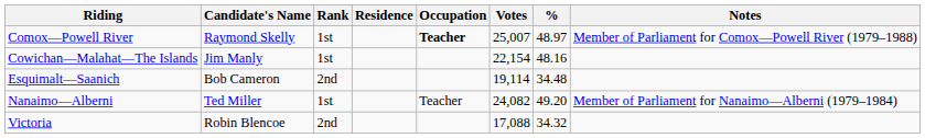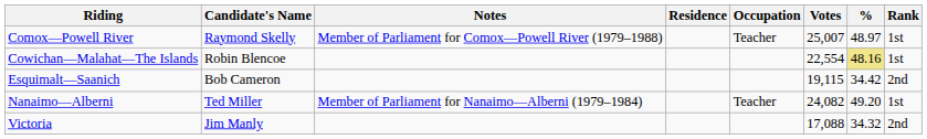 <table class="wikitable sortable">
 <tr>
 <th>Riding<br></th>
 <th>Candidate's Name</th>
-<th>Rank</th>
+<th>Notes</th>
 <th>Residence</th>
 <th>Occupation</th>
 <th>Votes</th>
 <th>%</th>
-<th>Notes</th>
+<th>Rank</th>
 </tr>
 <tr>
 <td><a href='#'>Comox—Powell River</a></td>
 <td><a href='#'>Raymond Skelly</a></td>
-<td>1st</td>
+<td><a href='#'>Member of Parliament</a> for <a href='#'>Comox—Powell River</a> (1979–1988)</td>
 <td></td>
-<td><strong>Teacher</strong></td>
+<td>Teacher</td>
 <td>25,007</td>
 <td>48.97</td>
-<td><a href='#'>Member of Parliament</a> for <a href='#'>Comox—Powell River</a> (1979–1988)</td>
+<td>1st</td>
 </tr>
 <tr>
 <td><a href='#'>Cowichan—Malahat—The Islands</a></td>
-<td><a href='#'>Jim Manly</a></td>
-<td>1st</td>
+<td>Robin Blencoe</td>
 <td></td>
 <td></td>
-<td>22,154</td>
-<td>48.16</td>
 <td></td>
+<td>22,554</td>
+<td style="background: khaki;">48.16</td>
+<td>1st</td>
 </tr>
 <tr>
 <td><a href='#'>Esquimalt—Saanich</a></td>
 <td>Bob Cameron</td>
-<td>2nd</td>
 <td></td>
 <td></td>
-<td>19,114</td>
-<td>34.48</td>
 <td></td>
+<td>19,115</td>
+<td>34.42</td>
+<td>2nd</td>
 </tr>
 <tr>
 <td><a href='#'>Nanaimo—Alberni</a></td>
 <td><a href='#'>Ted Miller</a></td>
-<td>1st</td>
+<td><a href='#'>Member of Parliament</a> for <a href='#'>Nanaimo—Alberni</a> (1979–1984)</td>
 <td></td>
 <td>Teacher</td>
 <td>24,082</td>
 <td>49.20</td>
-<td><a href='#'>Member of Parliament</a> for <a href='#'>Nanaimo—Alberni</a> (1979–1984)</td>
+<td>1st</td>
 </tr>
 <tr>
 <td><a href='#'>Victoria</a></td>
-<td>Robin Blencoe</td>
-<td>2nd</td>
+<td><a href='#'>Jim Manly</a></td>
+<td></td>
 <td></td>
 <td></td>
 <td>17,088</td>
 <td>34.32</td>
-<td></td>
+<td>2nd</td>
 </tr>
 </table>
